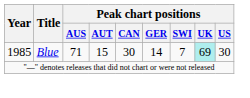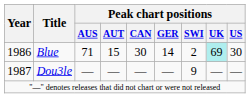 <table class="wikitable" style="text-align:center">
 <tr>
 <th rowspan="2">Year</th>
 <th rowspan="2">Title</th>
 <th colspan="7">Peak chart positions</th>
 </tr>
 <tr>
 <th><small><a href='#'>AUS</a></small><br></th>
 <th><small><a href='#'>AUT</a></small><br></th>
 <th><small><a href='#'>CAN</a></small><br></th>
 <th><small><a href='#'>GER</a></small><br></th>
 <th><small><a href='#'>SWI</a></small><br></th>
 <th><small><a href='#'>UK</a></small><br></th>
 <th><small><a href='#'>US</a></small><br></th>
 </tr>
 <tr>
-<td>1985</td>
+<td>1986</td>
 <td align="left"><em><a href='#'>Blue</a></em></td>
 <td>71</td>
 <td>15</td>
 <td>30</td>
 <td>14</td>
-<td>7</td>
+<td>2</td>
 <td style="background: paleturquoise;">69</td>
 <td>30</td>
+</tr>
+<tr>
+<td>1987</td>
+<td align="left"><em><a href='#'>Dou3le</a></em></td>
+<td>—</td>
+<td>—</td>
+<td>—</td>
+<td>—</td>
+<td>9</td>
+<td>—</td>
+<td>—</td>
 </tr>
 <tr>
 <td colspan="9" style="font-size:8pt">"—" denotes releases that did not chart or were not released</td>
 </tr>
 </table>
